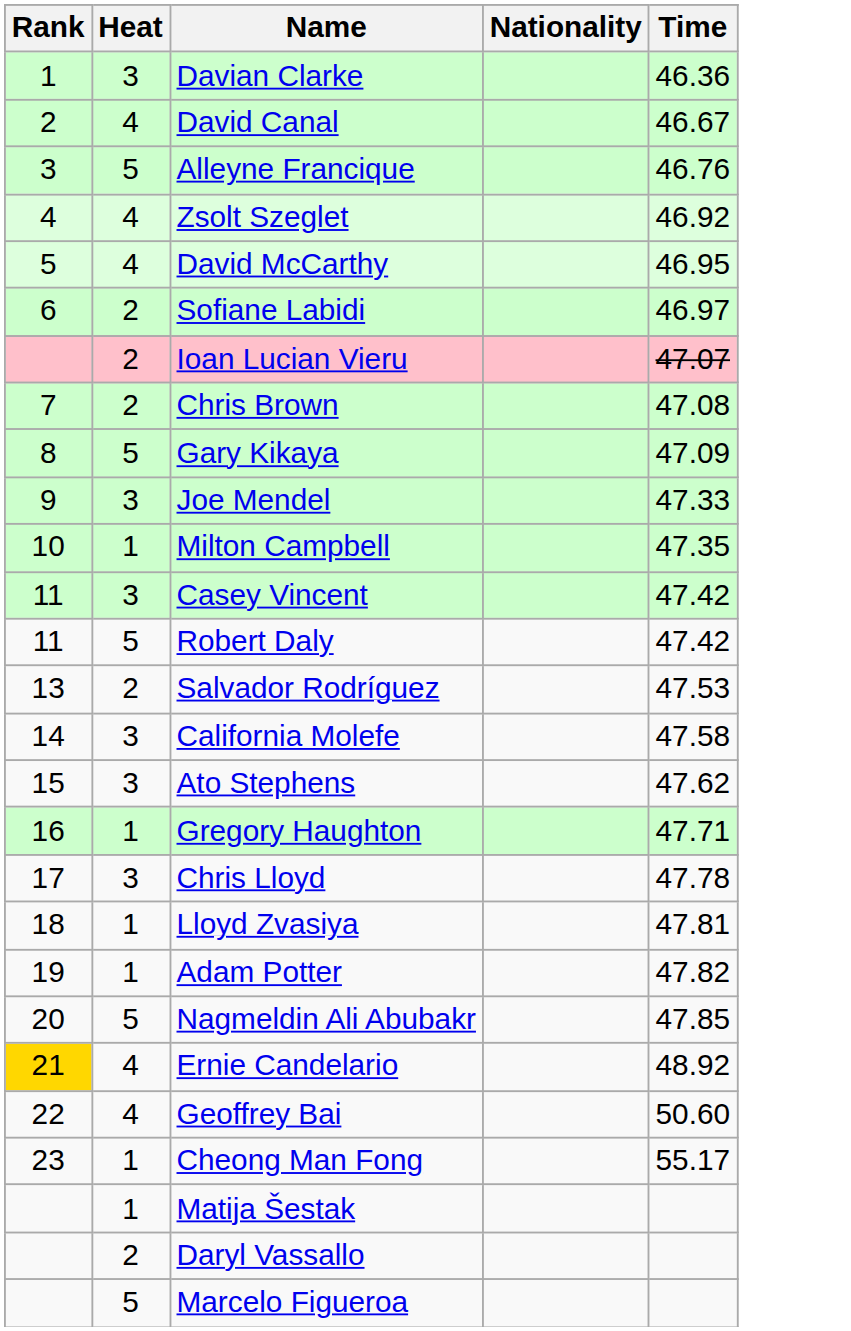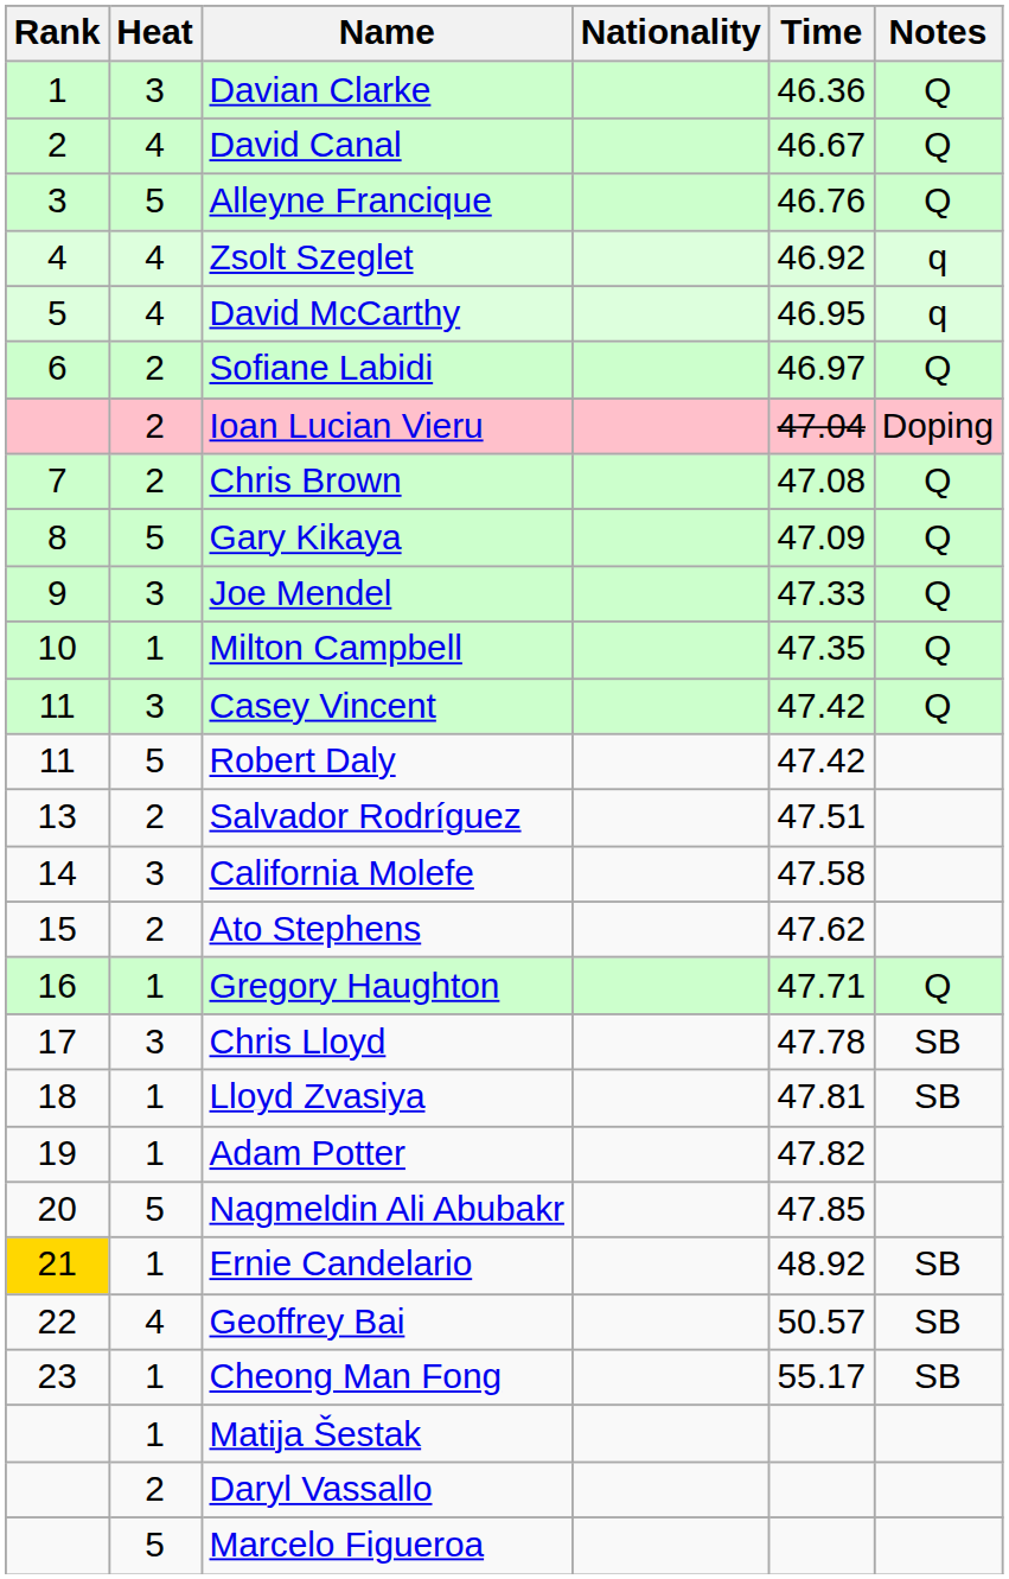 <table class="wikitable sortable" style="text-align:center">
 <tr>
 <th>Rank</th>
 <th>Heat</th>
 <th>Name</th>
 <th>Nationality</th>
 <th>Time</th>
+<th>Notes</th>
 </tr>
 <tr bgcolor=ccffcc>
 <td>1</td>
 <td>3</td>
 <td align="left"><a href='#'>Davian Clarke</a></td>
 <td align=left></td>
 <td>46.36</td>
+<td>Q</td>
 </tr>
 <tr bgcolor=ccffcc>
 <td>2</td>
 <td>4</td>
 <td align="left"><a href='#'>David Canal</a></td>
 <td align=left></td>
 <td>46.67</td>
+<td>Q</td>
 </tr>
 <tr bgcolor=ccffcc>
 <td>3</td>
 <td>5</td>
 <td align="left"><a href='#'>Alleyne Francique</a></td>
 <td align=left></td>
 <td>46.76</td>
+<td>Q</td>
 </tr>
 <tr bgcolor=ddffdd>
 <td>4</td>
 <td>4</td>
 <td align="left"><a href='#'>Zsolt Szeglet</a></td>
 <td align=left></td>
 <td>46.92</td>
+<td>q</td>
 </tr>
 <tr bgcolor=ddffdd>
 <td>5</td>
 <td>4</td>
 <td align="left"><a href='#'>David McCarthy</a></td>
 <td align=left></td>
 <td>46.95</td>
+<td>q</td>
 </tr>
 <tr bgcolor=ccffcc>
 <td>6</td>
 <td>2</td>
 <td align="left"><a href='#'>Sofiane Labidi</a></td>
 <td align=left></td>
 <td>46.97</td>
+<td>Q</td>
 </tr>
 <tr bgcolor=pink>
 <td></td>
 <td>2</td>
 <td align="left"><a href='#'>Ioan Lucian Vieru</a></td>
 <td align=left></td>
-<td><s>47.07 </s></td>
+<td><s>47.04 </s></td>
+<td>Doping</td>
 </tr>
 <tr bgcolor=ccffcc>
 <td>7</td>
 <td>2</td>
 <td align="left"><a href='#'>Chris Brown</a></td>
 <td align=left></td>
 <td>47.08</td>
+<td>Q</td>
 </tr>
 <tr bgcolor=ccffcc>
 <td>8</td>
 <td>5</td>
 <td align="left"><a href='#'>Gary Kikaya</a></td>
 <td align=left></td>
 <td>47.09</td>
+<td>Q</td>
 </tr>
 <tr bgcolor=ccffcc>
 <td>9</td>
 <td>3</td>
 <td align="left"><a href='#'>Joe Mendel</a></td>
 <td align=left></td>
 <td>47.33</td>
+<td>Q</td>
 </tr>
 <tr bgcolor=ccffcc>
 <td>10</td>
 <td>1</td>
 <td align="left"><a href='#'>Milton Campbell</a></td>
 <td align=left></td>
 <td>47.35</td>
+<td>Q</td>
 </tr>
 <tr bgcolor=ccffcc>
 <td>11</td>
 <td>3</td>
 <td align="left"><a href='#'>Casey Vincent</a></td>
 <td align=left></td>
 <td>47.42</td>
+<td>Q</td>
 </tr>
 <tr>
 <td>11</td>
 <td>5</td>
 <td align="left"><a href='#'>Robert Daly</a></td>
 <td align=left></td>
 <td>47.42</td>
+<td></td>
 </tr>
 <tr>
 <td>13</td>
 <td>2</td>
 <td align="left"><a href='#'>Salvador Rodríguez</a></td>
 <td align=left></td>
-<td>47.53</td>
+<td>47.51</td>
+<td></td>
 </tr>
 <tr>
 <td>14</td>
 <td>3</td>
 <td align="left"><a href='#'>California Molefe</a></td>
 <td align=left></td>
 <td>47.58</td>
+<td></td>
 </tr>
 <tr>
 <td>15</td>
-<td>3</td>
+<td>2</td>
 <td align="left"><a href='#'>Ato Stephens</a></td>
 <td align=left></td>
 <td>47.62</td>
+<td></td>
 </tr>
 <tr bgcolor=ccffcc>
 <td>16</td>
 <td>1</td>
 <td align="left"><a href='#'>Gregory Haughton</a></td>
 <td align=left></td>
 <td>47.71</td>
+<td>Q</td>
 </tr>
 <tr>
 <td>17</td>
 <td>3</td>
 <td align="left"><a href='#'>Chris Lloyd</a></td>
 <td align=left></td>
 <td>47.78</td>
+<td>SB</td>
 </tr>
 <tr>
 <td>18</td>
 <td>1</td>
 <td align="left"><a href='#'>Lloyd Zvasiya</a></td>
 <td align=left></td>
 <td>47.81</td>
+<td>SB</td>
 </tr>
 <tr>
 <td>19</td>
 <td>1</td>
 <td align="left"><a href='#'>Adam Potter</a></td>
 <td align=left></td>
 <td>47.82</td>
+<td></td>
 </tr>
 <tr>
 <td>20</td>
 <td>5</td>
 <td align="left"><a href='#'>Nagmeldin Ali Abubakr</a></td>
 <td align=left></td>
 <td>47.85</td>
+<td></td>
 </tr>
 <tr>
 <td style="background: gold;">21</td>
-<td>4</td>
+<td>1</td>
 <td align="left"><a href='#'>Ernie Candelario</a></td>
 <td align=left></td>
 <td>48.92</td>
+<td>SB</td>
 </tr>
 <tr>
 <td>22</td>
 <td>4</td>
 <td align="left"><a href='#'>Geoffrey Bai</a></td>
 <td align=left></td>
-<td>50.60</td>
+<td>50.57</td>
+<td>SB</td>
 </tr>
 <tr>
 <td>23</td>
 <td>1</td>
 <td align="left"><a href='#'>Cheong Man Fong</a></td>
 <td align=left></td>
 <td>55.17</td>
+<td>SB</td>
 </tr>
 <tr>
 <td></td>
 <td>1</td>
 <td align="left"><a href='#'>Matija Šestak</a></td>
 <td align=left></td>
+<td></td>
 <td></td>
 </tr>
 <tr>
 <td></td>
 <td>2</td>
 <td align="left"><a href='#'>Daryl Vassallo</a></td>
 <td align=left></td>
 <td></td>
+<td></td>
 </tr>
 <tr>
 <td></td>
 <td>5</td>
 <td align="left"><a href='#'>Marcelo Figueroa</a></td>
 <td align=left></td>
 <td></td>
+<td></td>
 </tr>
 </table>
